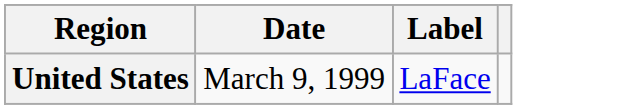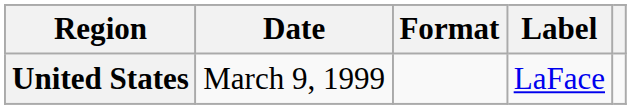 <table class="wikitable plainrowheaders">
 <tr>
 <th scope="col">Region</th>
 <th scope="col">Date</th>
+<th scope="col">Format</th>
 <th scope="col">Label</th>
 <th scope="col"></th>
 </tr>
 <tr>
 <th scope="row">United States</th>
 <td rowspan="1">March 9, 1999</td>
+<td rowspan="1"></td>
 <td rowspan="1"><a href='#'>LaFace</a></td>
 <td align="center"></td>
 </tr>
 </table>
